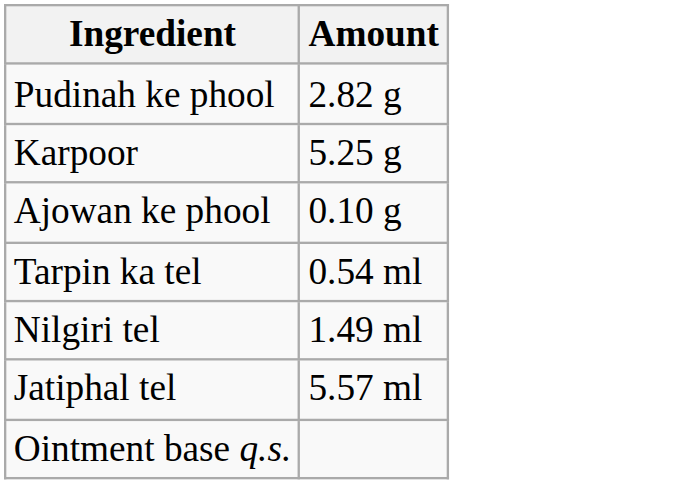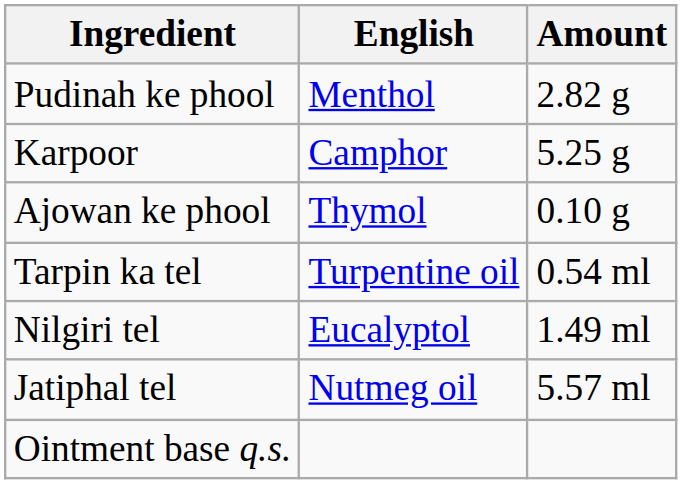 <table class="wikitable sortable">
 <tr>
 <th>Ingredient</th>
+<th>English</th>
 <th>Amount</th>
 </tr>
 <tr>
 <td>Pudinah ke phool</td>
+<td><a href='#'>Menthol</a></td>
 <td>2.82 g</td>
 </tr>
 <tr>
 <td>Karpoor</td>
+<td><a href='#'>Camphor</a></td>
 <td>5.25 g</td>
 </tr>
 <tr>
 <td>Ajowan ke phool</td>
+<td><a href='#'>Thymol</a></td>
 <td>0.10 g</td>
 </tr>
 <tr>
 <td>Tarpin ka tel</td>
+<td><a href='#'>Turpentine oil</a></td>
 <td>0.54 ml</td>
 </tr>
 <tr>
 <td>Nilgiri tel</td>
+<td><a href='#'>Eucalyptol</a></td>
 <td>1.49 ml</td>
 </tr>
 <tr>
 <td>Jatiphal tel</td>
+<td><a href='#'>Nutmeg oil</a></td>
 <td>5.57 ml</td>
 </tr>
 <tr>
 <td>Ointment base <em>q.s.</em></td>
 <td></td>
+<td></td>
 </tr>
 </table>
